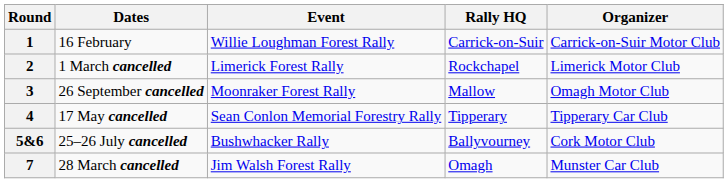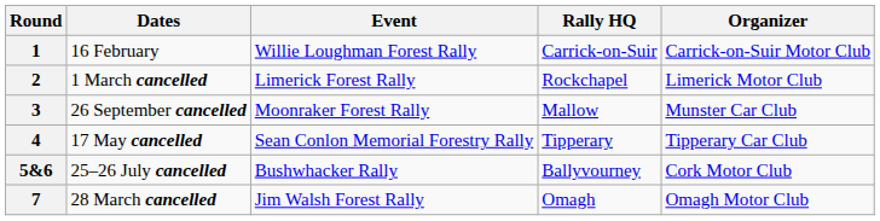 <table class="wikitable" style="font-size: 95%;">
 <tr>
 <th>Round</th>
 <th>Dates</th>
 <th>Event</th>
 <th>Rally HQ</th>
 <th>Organizer</th>
 </tr>
 <tr>
 <th>1</th>
 <td>16 February</td>
 <td><a href='#'>Willie Loughman Forest Rally</a></td>
 <td><a href='#'>Carrick-on-Suir</a></td>
 <td><a href='#'>Carrick-on-Suir Motor Club</a></td>
 </tr>
 <tr>
 <th>2</th>
 <td>1 March <strong><em>cancelled</em></strong></td>
 <td><a href='#'>Limerick Forest Rally</a></td>
 <td><a href='#'>Rockchapel</a></td>
 <td><a href='#'>Limerick Motor Club</a></td>
 </tr>
 <tr>
 <th>3</th>
 <td>26 September <strong><em>cancelled</em></strong></td>
 <td><a href='#'>Moonraker Forest Rally</a></td>
 <td><a href='#'>Mallow</a></td>
-<td><a href='#'>Omagh Motor Club</a></td>
+<td><a href='#'>Munster Car Club</a></td>
 </tr>
 <tr>
 <th>4</th>
 <td>17 May <strong><em>cancelled</em></strong></td>
 <td><a href='#'>Sean Conlon Memorial Forestry Rally</a></td>
 <td><a href='#'>Tipperary</a></td>
 <td><a href='#'>Tipperary Car Club</a></td>
 </tr>
 <tr>
 <th>5&6</th>
 <td>25–26 July <strong><em>cancelled</em></strong></td>
 <td><a href='#'>Bushwhacker Rally</a></td>
 <td><a href='#'>Ballyvourney</a></td>
 <td><a href='#'>Cork Motor Club</a></td>
 </tr>
 <tr>
 <th>7</th>
 <td>28 March <strong><em>cancelled</em></strong></td>
 <td><a href='#'>Jim Walsh Forest Rally</a></td>
 <td><a href='#'>Omagh</a></td>
-<td><a href='#'>Munster Car Club</a></td>
+<td><a href='#'>Omagh Motor Club</a></td>
 </tr>
 </table>
